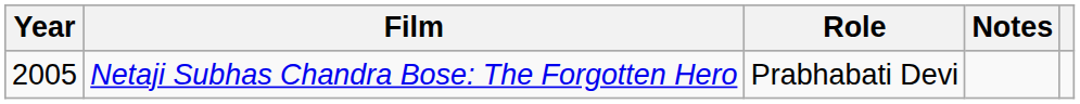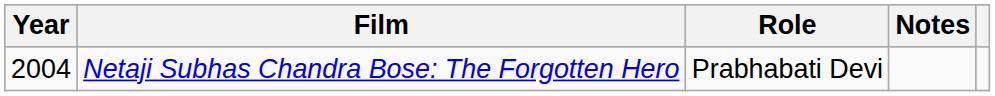 <table class="wikitable">
 <tr>
 <th>Year</th>
 <th>Film</th>
 <th>Role</th>
 <th>Notes</th>
 <th></th>
 </tr>
 <tr>
-<td>2005</td>
+<td>2004</td>
 <td><em><a href='#'>Netaji Subhas Chandra Bose: The Forgotten Hero</a></em></td>
 <td>Prabhabati Devi</td>
 <td></td>
 <td></td>
 </tr>
 </table>
